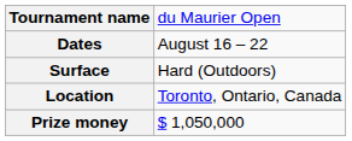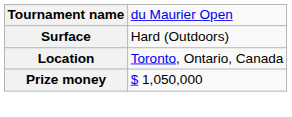 <table class="wikitable">
 <tr>
 <th>Tournament name</th>
 <td><a href='#'>du Maurier Open</a></td>
-</tr>
-<tr>
-<th>Dates</th>
-<td>August 16 – 22</td>
 </tr>
 <tr>
 <th>Surface</th>
 <td>Hard (Outdoors)</td>
 </tr>
 <tr>
 <th>Location</th>
 <td><a href='#'>Toronto</a>, Ontario, Canada</td>
 </tr>
 <tr>
 <th>Prize money</th>
 <td><a href='#'>$</a> 1,050,000</td>
 </tr>
 </table>
